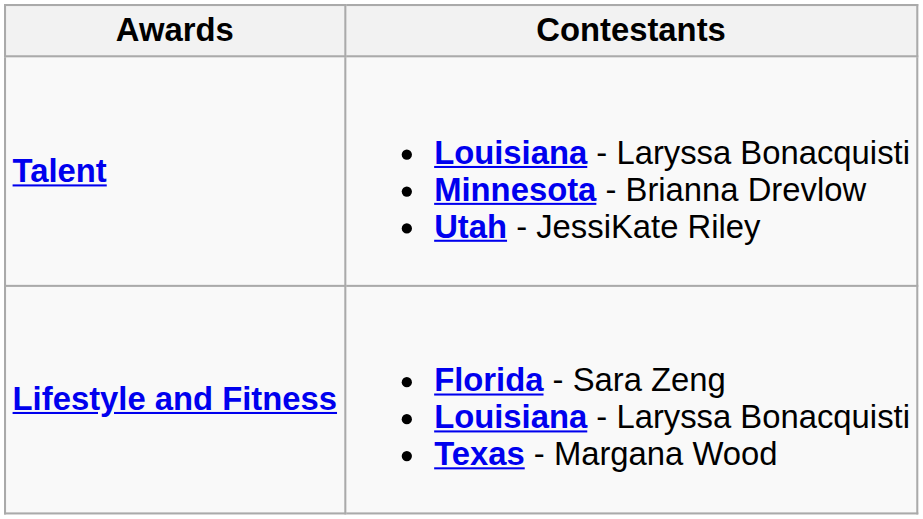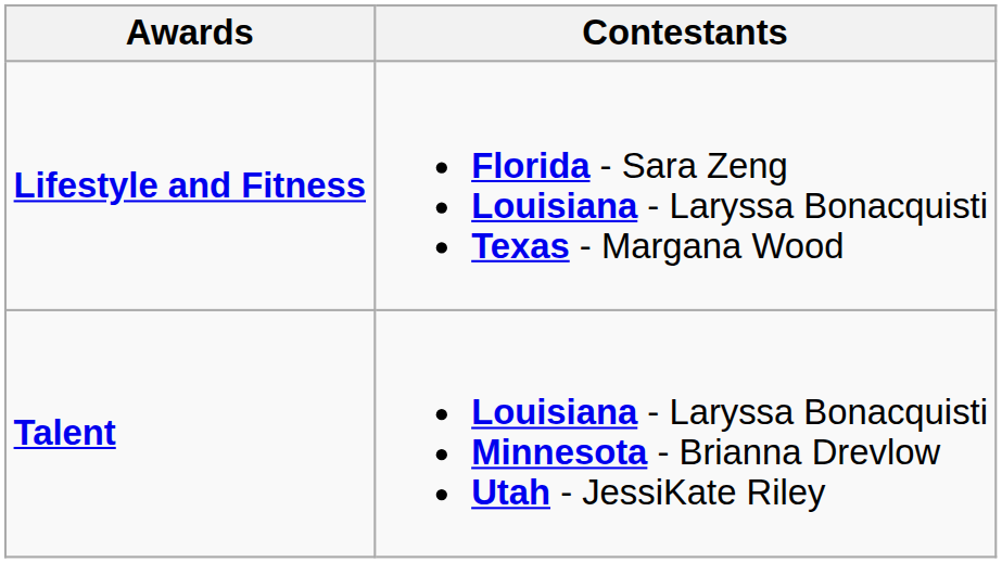 <table class="wikitable">
 <tr>
 <th>Awards</th>
 <th>Contestants</th>
 </tr>
 <tr>
+<td><strong><a href='#'>Lifestyle and Fitness</a></strong></td>
+<td><br><ul><li> <strong><a href='#'>Florida</a></strong> - Sara Zeng</li><li> <strong><a href='#'>Louisiana</a></strong> - Laryssa Bonacquisti</li><li> <strong><a href='#'>Texas</a></strong> - Margana Wood</li></ul></td>
+</tr>
+<tr>
 <td><strong><a href='#'>Talent</a></strong></td>
 <td><br><ul><li> <strong><a href='#'>Louisiana</a></strong> - Laryssa Bonacquisti</li><li> <strong><a href='#'>Minnesota</a></strong> - Brianna Drevlow</li><li> <strong><a href='#'>Utah</a></strong> - JessiKate Riley</li></ul></td>
 </tr>
-<tr>
-<td><strong><a href='#'>Lifestyle and Fitness</a></strong></td>
-<td><br><ul><li> <strong><a href='#'>Florida</a></strong> - Sara Zeng</li><li> <strong><a href='#'>Louisiana</a></strong> - Laryssa Bonacquisti</li><li> <strong><a href='#'>Texas</a></strong> - Margana Wood</li></ul></td>
-</tr>
 </table>
